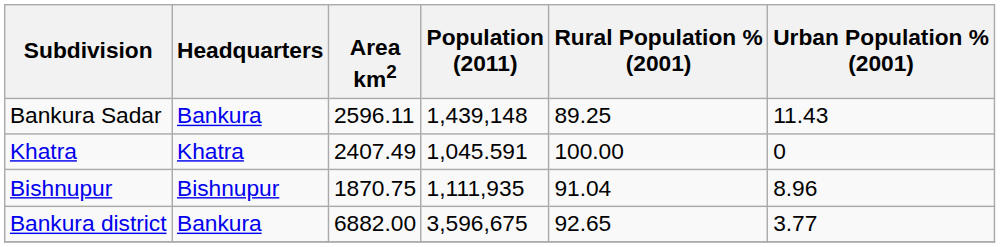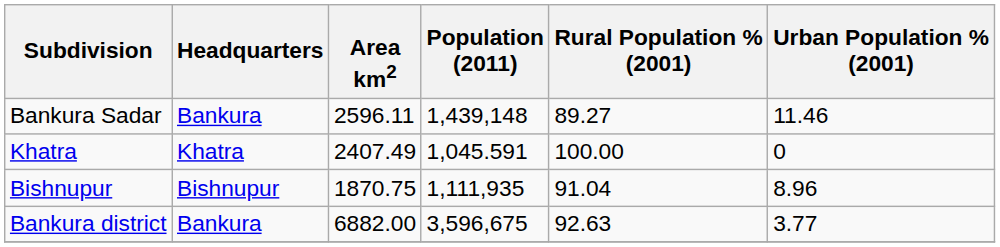 <table class="wikitable sortable">
 <tr>
 <th>Subdivision</th>
 <th>Headquarters</th>
 <th><br>Area<br>km<sup>2</sup></th>
 <th>Population<br>(2011)</th>
 <th>Rural Population %<br>(2001)</th>
 <th>Urban Population % <br>(2001)</th>
 </tr>
 <tr>
 <td>Bankura Sadar</td>
 <td><a href='#'>Bankura</a></td>
 <td>2596.11</td>
 <td>1,439,148</td>
-<td>89.25</td>
-<td>11.43</td>
+<td>89.27</td>
+<td>11.46</td>
 </tr>
 <tr>
 <td><a href='#'>Khatra</a></td>
 <td><a href='#'>Khatra</a></td>
 <td>2407.49</td>
 <td>1,045.591</td>
 <td>100.00</td>
 <td>0</td>
 </tr>
 <tr>
 <td><a href='#'>Bishnupur</a></td>
 <td><a href='#'>Bishnupur</a></td>
 <td>1870.75</td>
 <td>1,111,935</td>
 <td>91.04</td>
 <td>8.96</td>
 </tr>
 <tr>
 <td><a href='#'>Bankura district</a></td>
 <td><a href='#'>Bankura</a></td>
 <td>6882.00</td>
 <td>3,596,675</td>
-<td>92.65</td>
+<td>92.63</td>
 <td>3.77</td>
 </tr>
 <tr>
 </tr>
 </table>
